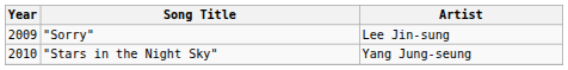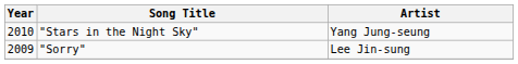 <table class="wikitable" style="width:600px">
 <tr>
 <th width=10>Year</th>
 <th>Song Title</th>
 <th>Artist</th>
 </tr>
 <tr>
+<td>2010</td>
+<td>"Stars in the Night Sky" </td>
+<td>Yang Jung-seung</td>
+</tr>
+<tr>
 <td>2009</td>
 <td>"Sorry"</td>
 <td>Lee Jin-sung</td>
 </tr>
 <tr>
-<td>2010</td>
-<td>"Stars in the Night Sky" </td>
-<td>Yang Jung-seung</td>
-</tr>
-<tr>
 </tr>
 </table>
